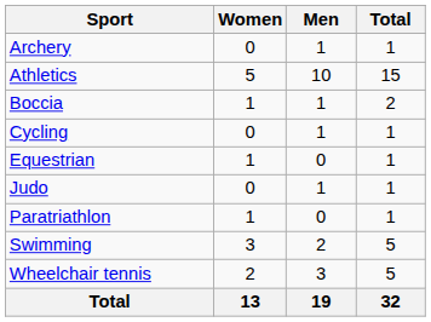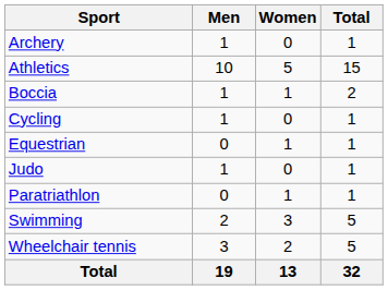 <table class="wikitable sortable" style="text-align:center;">
 <tr>
 <th width=180>Sport</th>
+<th width=55>Men</th>
 <th width=55>Women</th>
-<th width=55>Men</th>
 <th width=55>Total</th>
 </tr>
 <tr>
 <td align=left><a href='#'>Archery</a></td>
+<td>1</td>
 <td>0</td>
-<td>1</td>
 <td>1</td>
 </tr>
 <tr>
 <td align=left><a href='#'>Athletics</a></td>
+<td>10</td>
 <td>5</td>
-<td>10</td>
 <td>15</td>
 </tr>
 <tr>
 <td align=left><a href='#'>Boccia</a></td>
 <td>1</td>
 <td>1</td>
 <td>2</td>
 </tr>
 <tr>
 <td align=left><a href='#'>Cycling</a></td>
+<td>1</td>
+<td>0</td>
+<td>1</td>
+</tr>
+<tr>
+<td align=left><a href='#'>Equestrian</a></td>
 <td>0</td>
 <td>1</td>
 <td>1</td>
 </tr>
 <tr>
-<td align=left><a href='#'>Equestrian</a></td>
+<td align=left><a href='#'>Judo</a></td>
 <td>1</td>
 <td>0</td>
 <td>1</td>
 </tr>
 <tr>
-<td align=left><a href='#'>Judo</a></td>
+<td align=left><a href='#'>Paratriathlon</a></td>
 <td>0</td>
 <td>1</td>
 <td>1</td>
 </tr>
 <tr>
-<td align=left><a href='#'>Paratriathlon</a></td>
-<td>1</td>
-<td>0</td>
-<td>1</td>
+<td align=left><a href='#'>Swimming</a></td>
+<td>2</td>
+<td>3</td>
+<td>5</td>
 </tr>
 <tr>
-<td align=left><a href='#'>Swimming</a></td>
+<td align=left><a href='#'>Wheelchair tennis</a></td>
 <td>3</td>
 <td>2</td>
 <td>5</td>
 </tr>
 <tr>
-<td align=left><a href='#'>Wheelchair tennis</a></td>
-<td>2</td>
-<td>3</td>
-<td>5</td>
-</tr>
-<tr>
 <th>Total</th>
+<th>19</th>
 <th>13</th>
-<th>19</th>
 <th>32</th>
 </tr>
 </table>
